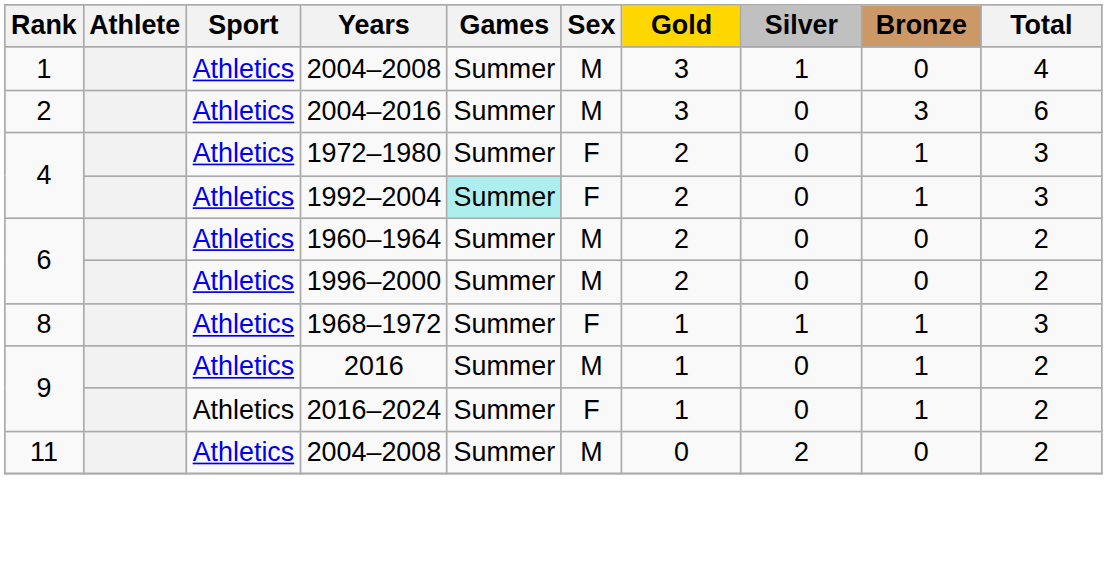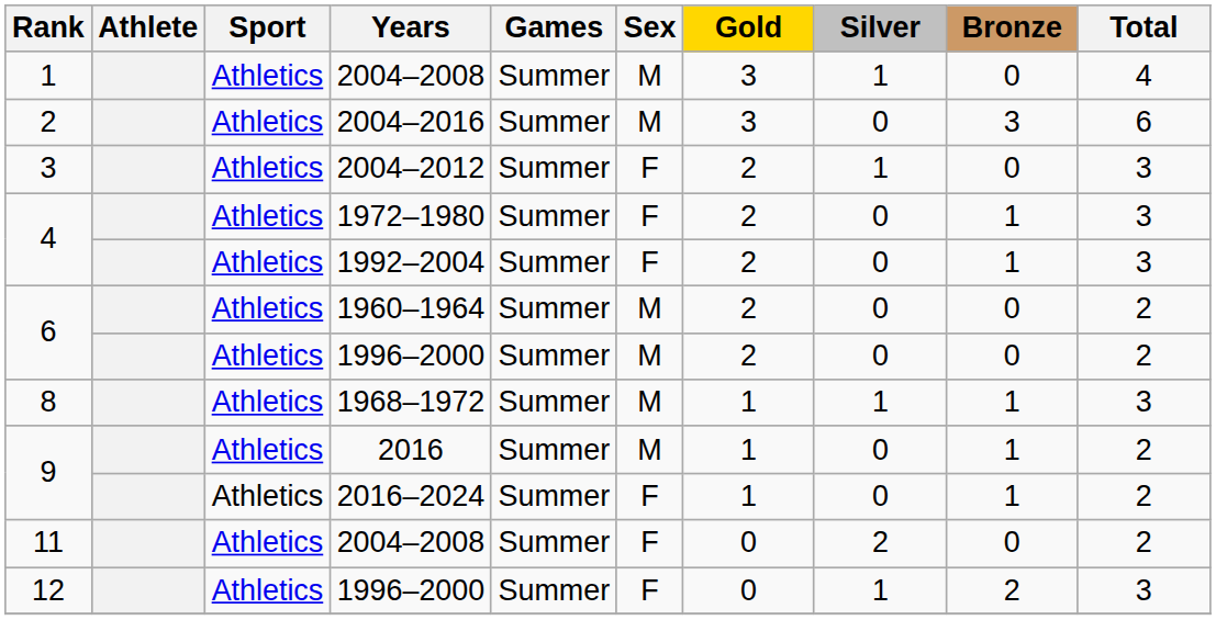 <table class="sortable wikitable plainrowheaders"  style="width:80 to%; text-align:center;">
 <tr>
 <th>Rank</th>
 <th>Athlete</th>
 <th>Sport</th>
 <th>Years</th>
 <th>Games</th>
 <th>Sex</th>
 <th style="background:gold; width:4.0em; font-weight:bold;">Gold</th>
 <th style="background:silver; width:4.0em; font-weight:bold;">Silver</th>
 <th style="background:#c96; width:4.0em; font-weight:bold;">Bronze</th>
 <th style="width:4.0em;">Total</th>
 </tr>
 <tr>
 <td>1</td>
 <th scope=row></th>
 <td><a href='#'>Athletics</a></td>
 <td>2004–2008</td>
 <td>Summer</td>
 <td>M</td>
 <td>3</td>
 <td>1</td>
 <td>0</td>
 <td>4</td>
 </tr>
 <tr>
 <td>2</td>
 <th scope=row></th>
 <td><a href='#'>Athletics</a></td>
 <td>2004–2016</td>
 <td>Summer</td>
 <td>M</td>
 <td>3</td>
 <td>0</td>
 <td>3</td>
 <td>6</td>
 </tr>
 <tr>
+<td>3</td>
+<th scope=row></th>
+<td><a href='#'>Athletics</a></td>
+<td>2004–2012</td>
+<td>Summer</td>
+<td>F</td>
+<td>2</td>
+<td>1</td>
+<td>0</td>
+<td>3</td>
+</tr>
+<tr>
 <td rowspan=2>4</td>
 <th scope=row></th>
 <td><a href='#'>Athletics</a></td>
 <td>1972–1980</td>
 <td>Summer</td>
 <td>F</td>
 <td>2</td>
 <td>0</td>
 <td>1</td>
 <td>3</td>
 </tr>
 <tr>
 <th scope=row></th>
 <td><a href='#'>Athletics</a></td>
 <td>1992–2004</td>
-<td style="background: paleturquoise;">Summer</td>
+<td>Summer</td>
 <td>F</td>
 <td>2</td>
 <td>0</td>
 <td>1</td>
 <td>3</td>
 </tr>
 <tr>
 <td rowspan=2>6</td>
 <th scope=row></th>
 <td><a href='#'>Athletics</a></td>
 <td>1960–1964</td>
 <td>Summer</td>
 <td>M</td>
 <td>2</td>
 <td>0</td>
 <td>0</td>
 <td>2</td>
 </tr>
 <tr>
 <th scope=row></th>
 <td><a href='#'>Athletics</a></td>
 <td>1996–2000</td>
 <td>Summer</td>
 <td>M</td>
 <td>2</td>
 <td>0</td>
 <td>0</td>
 <td>2</td>
 </tr>
 <tr>
 <td>8</td>
 <th scope=row></th>
 <td><a href='#'>Athletics</a></td>
 <td>1968–1972</td>
 <td>Summer</td>
-<td>F</td>
+<td>M</td>
 <td>1</td>
 <td>1</td>
 <td>1</td>
 <td>3</td>
 </tr>
 <tr>
 <td rowspan=2>9</td>
 <th scope=row></th>
 <td><a href='#'>Athletics</a></td>
 <td>2016</td>
 <td>Summer</td>
 <td>M</td>
 <td>1</td>
 <td>0</td>
 <td>1</td>
 <td>2</td>
 </tr>
 <tr>
 <th scope=row></th>
 <td>Athletics</td>
 <td>2016–2024</td>
 <td>Summer</td>
 <td>F</td>
 <td>1</td>
 <td>0</td>
 <td>1</td>
 <td>2</td>
 </tr>
 <tr>
 <td>11</td>
 <th scope=row></th>
 <td><a href='#'>Athletics</a></td>
 <td>2004–2008</td>
 <td>Summer</td>
-<td>M</td>
+<td>F</td>
 <td>0</td>
 <td>2</td>
 <td>0</td>
 <td>2</td>
 </tr>
 <tr>
+<td>12</td>
+<th scope=row></th>
+<td><a href='#'>Athletics</a></td>
+<td>1996–2000</td>
+<td>Summer</td>
+<td>F</td>
+<td>0</td>
+<td>1</td>
+<td>2</td>
+<td>3</td>
+</tr>
+<tr>
 </tr>
 </table>
